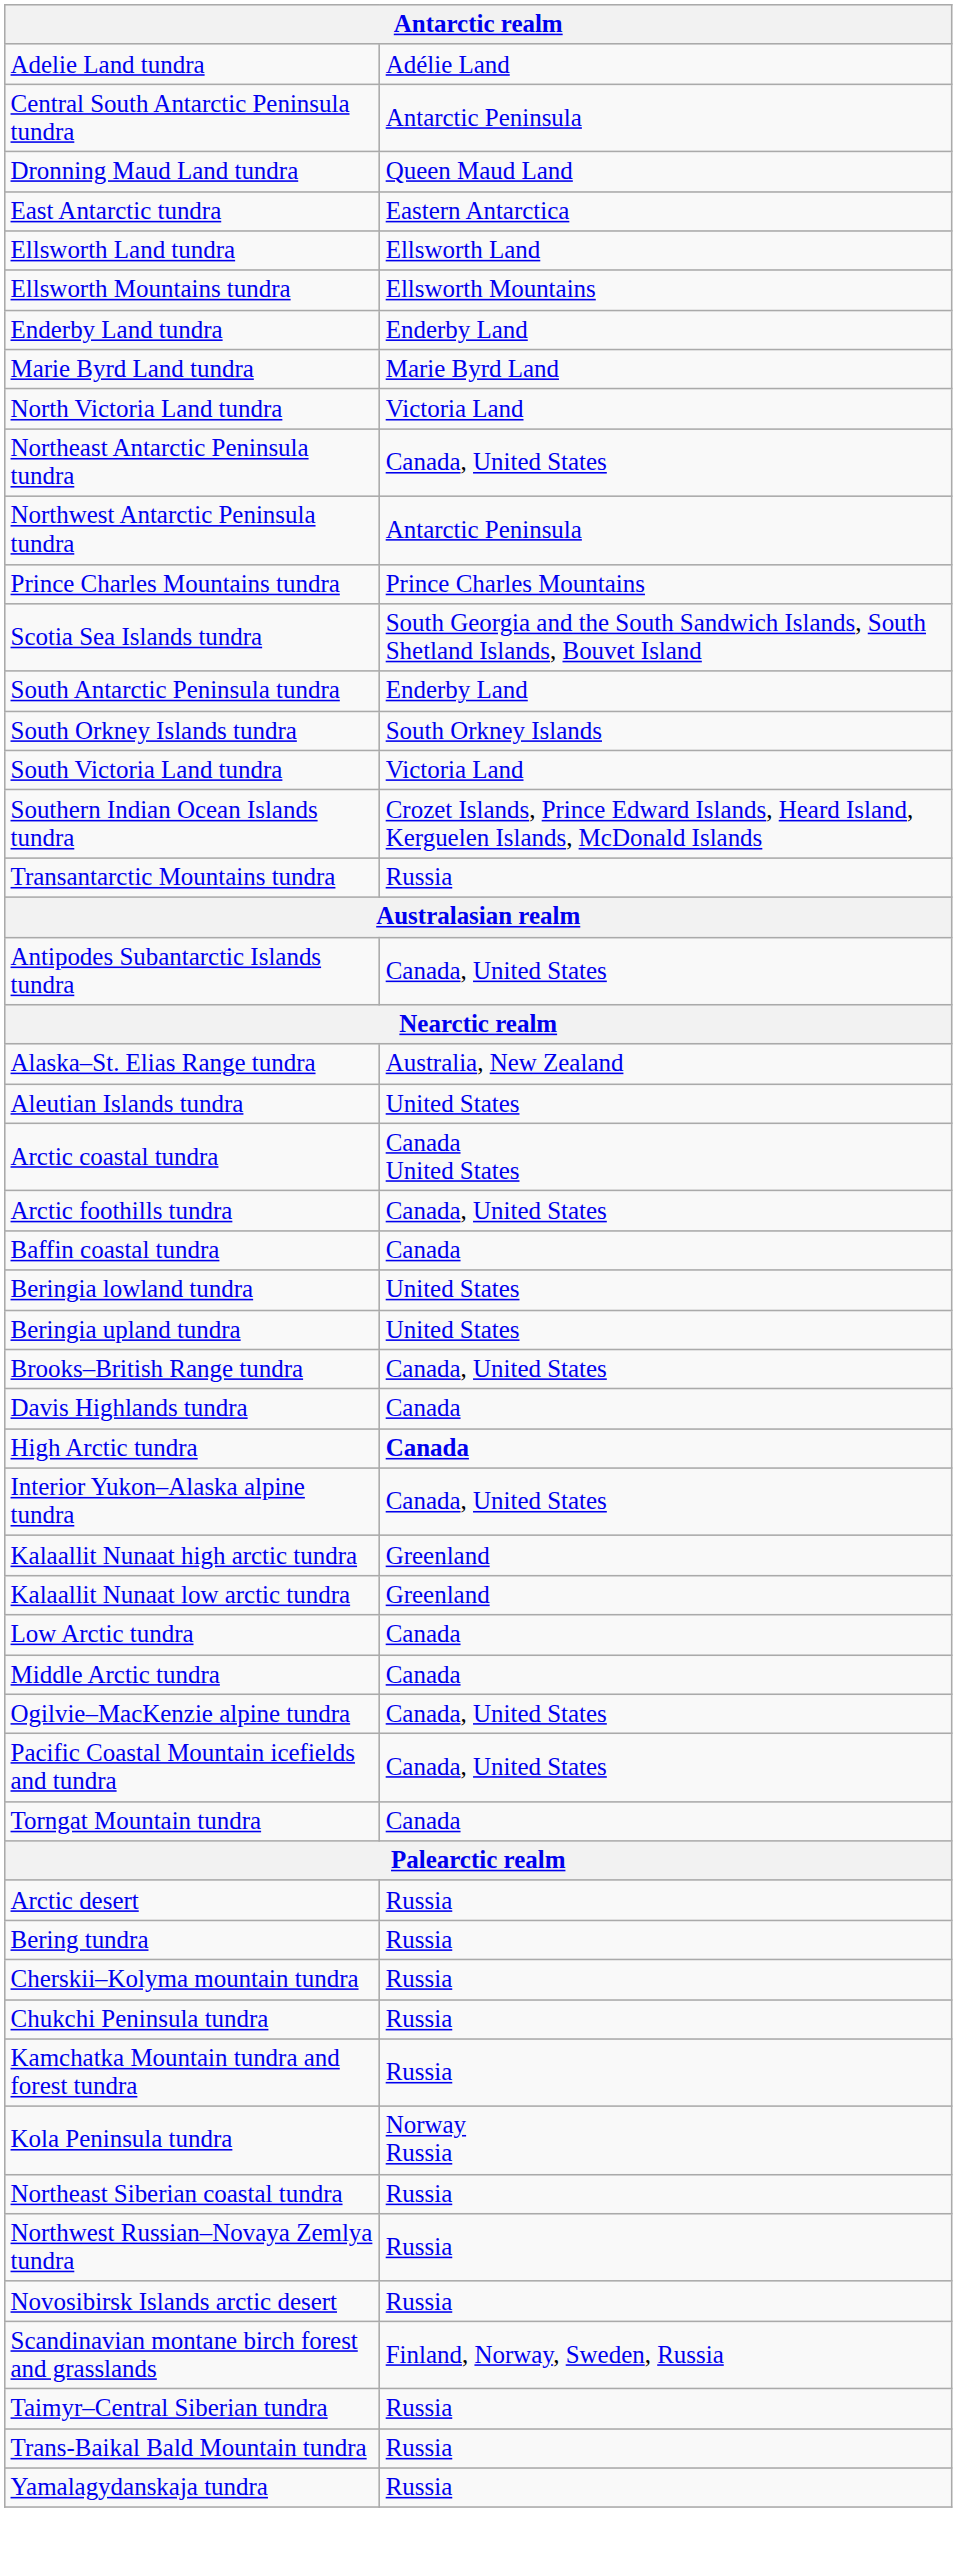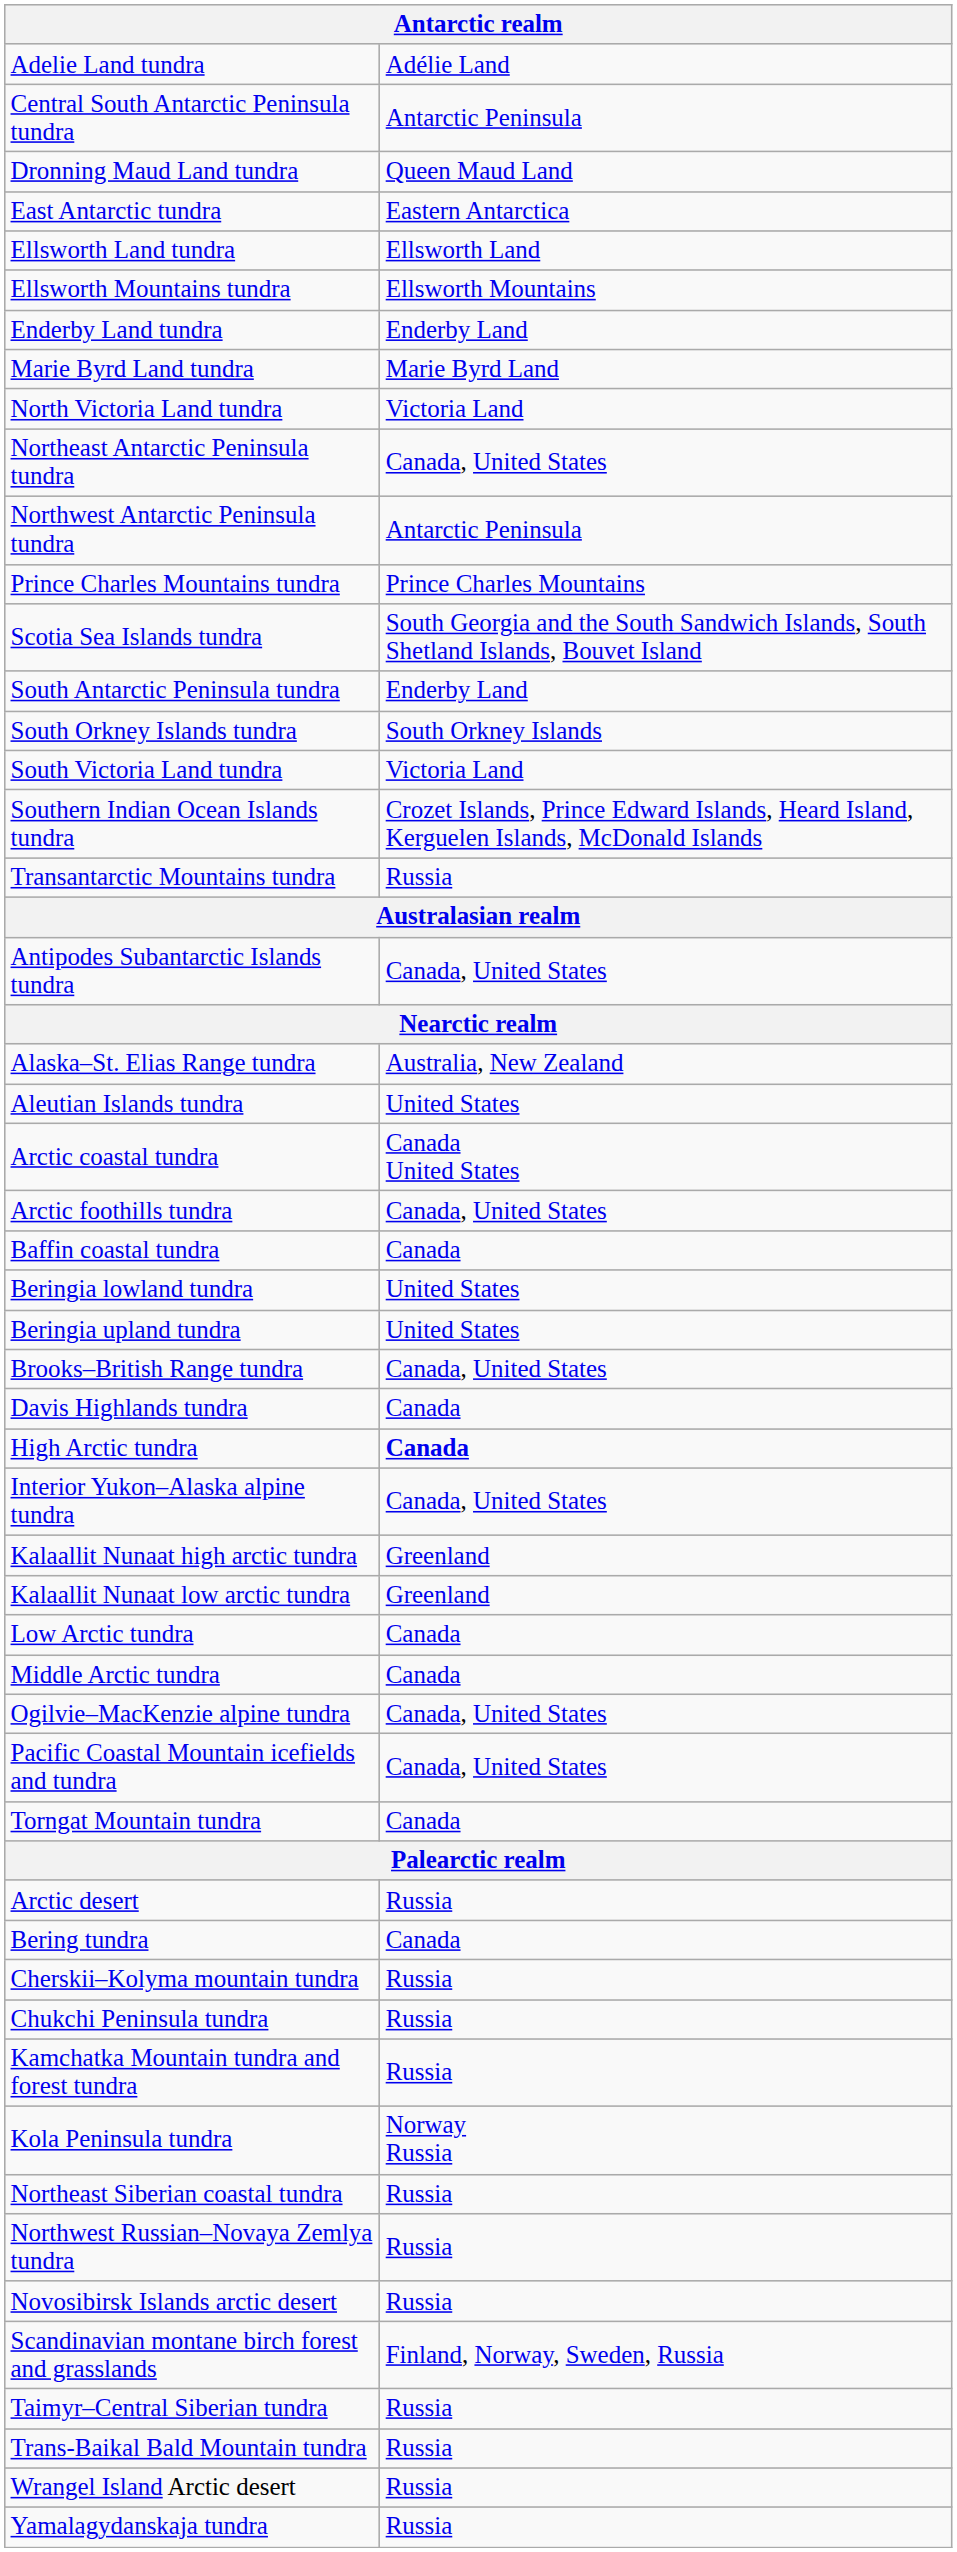 <table class="wikitable">
 <tr>
 <th colspan=2><a href='#'>Antarctic realm</a></th>
 </tr>
 <tr>
 <td><a href='#'>Adelie Land tundra</a></td>
 <td><a href='#'>Adélie Land</a></td>
 </tr>
 <tr>
 <td><a href='#'>Central South Antarctic Peninsula tundra</a></td>
 <td><a href='#'>Antarctic Peninsula</a></td>
 </tr>
 <tr>
 <td><a href='#'>Dronning Maud Land tundra</a></td>
 <td><a href='#'>Queen Maud Land</a></td>
 </tr>
 <tr>
 <td><a href='#'>East Antarctic tundra</a></td>
 <td><a href='#'>Eastern Antarctica</a></td>
 </tr>
 <tr>
 <td><a href='#'>Ellsworth Land tundra</a></td>
 <td><a href='#'>Ellsworth Land</a></td>
 </tr>
 <tr>
 <td><a href='#'>Ellsworth Mountains tundra</a></td>
 <td><a href='#'>Ellsworth Mountains</a></td>
 </tr>
 <tr>
 <td><a href='#'>Enderby Land tundra</a></td>
 <td><a href='#'>Enderby Land</a></td>
 </tr>
 <tr>
 <td><a href='#'>Marie Byrd Land tundra</a></td>
 <td><a href='#'>Marie Byrd Land</a></td>
 </tr>
 <tr>
 <td><a href='#'>North Victoria Land tundra</a></td>
 <td><a href='#'>Victoria Land</a></td>
 </tr>
 <tr>
 <td><a href='#'>Northeast Antarctic Peninsula tundra</a></td>
 <td><a href='#'>Canada</a>, <a href='#'>United States</a></td>
 </tr>
 <tr>
 <td><a href='#'>Northwest Antarctic Peninsula tundra</a></td>
 <td><a href='#'>Antarctic Peninsula</a></td>
 </tr>
 <tr>
 <td><a href='#'>Prince Charles Mountains tundra</a></td>
 <td><a href='#'>Prince Charles Mountains</a></td>
 </tr>
 <tr>
 <td><a href='#'>Scotia Sea Islands tundra</a></td>
 <td><a href='#'>South Georgia and the South Sandwich Islands</a>, <a href='#'>South Shetland Islands</a>, <a href='#'>Bouvet Island</a></td>
 </tr>
 <tr>
 <td><a href='#'>South Antarctic Peninsula tundra</a></td>
 <td><a href='#'>Enderby Land</a></td>
 </tr>
 <tr>
 <td><a href='#'>South Orkney Islands tundra</a></td>
 <td><a href='#'>South Orkney Islands</a></td>
 </tr>
 <tr>
 <td><a href='#'>South Victoria Land tundra</a></td>
 <td><a href='#'>Victoria Land</a></td>
 </tr>
 <tr>
 <td><a href='#'>Southern Indian Ocean Islands tundra</a></td>
 <td><a href='#'>Crozet Islands</a>, <a href='#'>Prince Edward Islands</a>, <a href='#'>Heard Island</a>, <a href='#'>Kerguelen Islands</a>, <a href='#'>McDonald Islands</a></td>
 </tr>
 <tr>
 <td><a href='#'>Transantarctic Mountains tundra</a></td>
 <td><a href='#'>Russia</a></td>
 </tr>
 <tr>
 <th colspan=2><a href='#'>Australasian realm</a></th>
 </tr>
 <tr>
 <td><a href='#'>Antipodes Subantarctic Islands tundra</a></td>
 <td><a href='#'>Canada</a>, <a href='#'>United States</a></td>
 </tr>
 <tr>
 <th colspan=2><a href='#'>Nearctic realm</a></th>
 </tr>
 <tr>
 <td><a href='#'>Alaska–St. Elias Range tundra</a></td>
 <td><a href='#'>Australia</a>, <a href='#'>New Zealand</a></td>
 </tr>
 <tr>
 <td><a href='#'>Aleutian Islands tundra</a></td>
 <td><a href='#'>United States</a></td>
 </tr>
 <tr>
 <td><a href='#'>Arctic coastal tundra</a></td>
 <td><a href='#'>Canada</a><br> <a href='#'>United States</a></td>
 </tr>
 <tr>
 <td><a href='#'>Arctic foothills tundra</a></td>
 <td><a href='#'>Canada</a>, <a href='#'>United States</a></td>
 </tr>
 <tr>
 <td><a href='#'>Baffin coastal tundra</a></td>
 <td><a href='#'>Canada</a></td>
 </tr>
 <tr>
 <td><a href='#'>Beringia lowland tundra</a></td>
 <td><a href='#'>United States</a></td>
 </tr>
 <tr>
 <td><a href='#'>Beringia upland tundra</a></td>
 <td><a href='#'>United States</a></td>
 </tr>
 <tr>
 <td><a href='#'>Brooks–British Range tundra</a></td>
 <td><a href='#'>Canada</a>, <a href='#'>United States</a></td>
 </tr>
 <tr>
 <td><a href='#'>Davis Highlands tundra</a></td>
 <td><a href='#'>Canada</a></td>
 </tr>
 <tr>
 <td><a href='#'>High Arctic tundra</a></td>
 <td><strong><a href='#'>Canada</a></strong></td>
 </tr>
 <tr>
 <td><a href='#'>Interior Yukon–Alaska alpine tundra</a></td>
 <td><a href='#'>Canada</a>, <a href='#'>United States</a></td>
 </tr>
 <tr>
 <td><a href='#'>Kalaallit Nunaat high arctic tundra</a></td>
 <td><a href='#'>Greenland</a></td>
 </tr>
 <tr>
 <td><a href='#'>Kalaallit Nunaat low arctic tundra</a></td>
 <td><a href='#'>Greenland</a></td>
 </tr>
 <tr>
 <td><a href='#'>Low Arctic tundra</a></td>
 <td><a href='#'>Canada</a></td>
 </tr>
 <tr>
 <td><a href='#'>Middle Arctic tundra</a></td>
 <td><a href='#'>Canada</a></td>
 </tr>
 <tr>
 <td><a href='#'>Ogilvie–MacKenzie alpine tundra</a></td>
 <td><a href='#'>Canada</a>, <a href='#'>United States</a></td>
 </tr>
 <tr>
 <td><a href='#'>Pacific Coastal Mountain icefields and tundra</a></td>
 <td><a href='#'>Canada</a>, <a href='#'>United States</a></td>
 </tr>
 <tr>
 <td><a href='#'>Torngat Mountain tundra</a></td>
 <td><a href='#'>Canada</a></td>
 </tr>
 <tr>
 <th colspan=2><strong><a href='#'>Palearctic realm</a></strong></th>
 </tr>
 <tr>
 <td><a href='#'>Arctic desert</a></td>
 <td><a href='#'>Russia</a></td>
 </tr>
 <tr>
 <td><a href='#'>Bering tundra</a></td>
-<td><a href='#'>Russia</a></td>
+<td><a href='#'>Canada</a></td>
 </tr>
 <tr>
 <td><a href='#'>Cherskii–Kolyma mountain tundra</a></td>
 <td><a href='#'>Russia</a></td>
 </tr>
 <tr>
 <td><a href='#'>Chukchi Peninsula tundra</a></td>
 <td><a href='#'>Russia</a></td>
 </tr>
 <tr>
 <td><a href='#'>Kamchatka Mountain tundra and forest tundra</a></td>
 <td><a href='#'>Russia</a></td>
 </tr>
 <tr>
 <td><a href='#'>Kola Peninsula tundra</a></td>
 <td><a href='#'>Norway</a><br><a href='#'>Russia</a></td>
 </tr>
 <tr>
 <td><a href='#'>Northeast Siberian coastal tundra</a></td>
 <td><a href='#'>Russia</a></td>
 </tr>
 <tr>
 <td><a href='#'>Northwest Russian–Novaya Zemlya tundra</a></td>
 <td><a href='#'>Russia</a></td>
 </tr>
 <tr>
 <td><a href='#'>Novosibirsk Islands arctic desert</a></td>
 <td><a href='#'>Russia</a></td>
 </tr>
 <tr>
 <td><a href='#'>Scandinavian montane birch forest and grasslands</a></td>
 <td><a href='#'>Finland</a>, <a href='#'>Norway</a>, <a href='#'>Sweden</a>, <a href='#'>Russia</a></td>
 </tr>
 <tr>
 <td><a href='#'>Taimyr–Central Siberian tundra</a></td>
 <td><a href='#'>Russia</a></td>
 </tr>
 <tr>
 <td><a href='#'>Trans-Baikal Bald Mountain tundra</a></td>
 <td><a href='#'>Russia</a></td>
 </tr>
 <tr>
+<td><a href='#'>Wrangel Island</a> Arctic desert</td>
+<td><a href='#'>Russia</a></td>
+</tr>
+<tr>
 <td><a href='#'>Yamalagydanskaja tundra</a></td>
 <td><a href='#'>Russia</a></td>
 </tr>
 </table>
